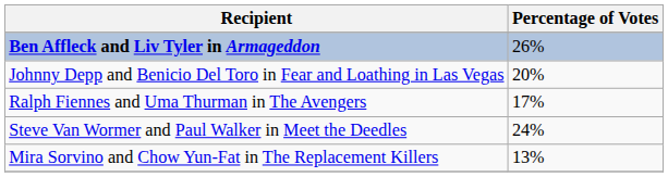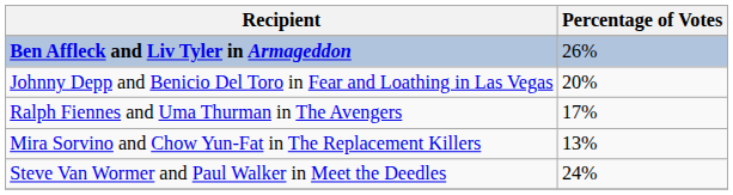 <table class="wikitable sortable plainrowheaders">
 <tr>
 <th>Recipient</th>
 <th>Percentage of Votes</th>
 </tr>
 <tr>
 </tr>
 <tr style="background:#B0C4DE;">
 <td><strong><a href='#'>Ben Affleck</a> and <a href='#'>Liv Tyler</a> in <em><a href='#'>Armageddon</a><strong><em></td>
 <td></strong>26%<strong></td>
 </tr>
 <tr>
 <td><a href='#'>Johnny Depp</a> and <a href='#'>Benicio Del Toro</a> in </em><a href='#'>Fear and Loathing in Las Vegas</a><em></td>
 <td>20%</td>
 </tr>
 <tr>
 <td><a href='#'>Ralph Fiennes</a> and <a href='#'>Uma Thurman</a> in </em><a href='#'>The Avengers</a><em></td>
 <td>17%</td>
 </tr>
 <tr>
+<td><a href='#'>Mira Sorvino</a> and <a href='#'>Chow Yun-Fat</a> in </em><a href='#'>The Replacement Killers</a><em></td>
+<td>13%</td>
+</tr>
+<tr>
 <td><a href='#'>Steve Van Wormer</a> and <a href='#'>Paul Walker</a> in </em><a href='#'>Meet the Deedles</a><em></td>
 <td>24%</td>
 </tr>
 <tr>
-<td><a href='#'>Mira Sorvino</a> and <a href='#'>Chow Yun-Fat</a> in </em><a href='#'>The Replacement Killers</a><em></td>
-<td>13%</td>
-</tr>
-<tr>
 </tr>
 </table>
